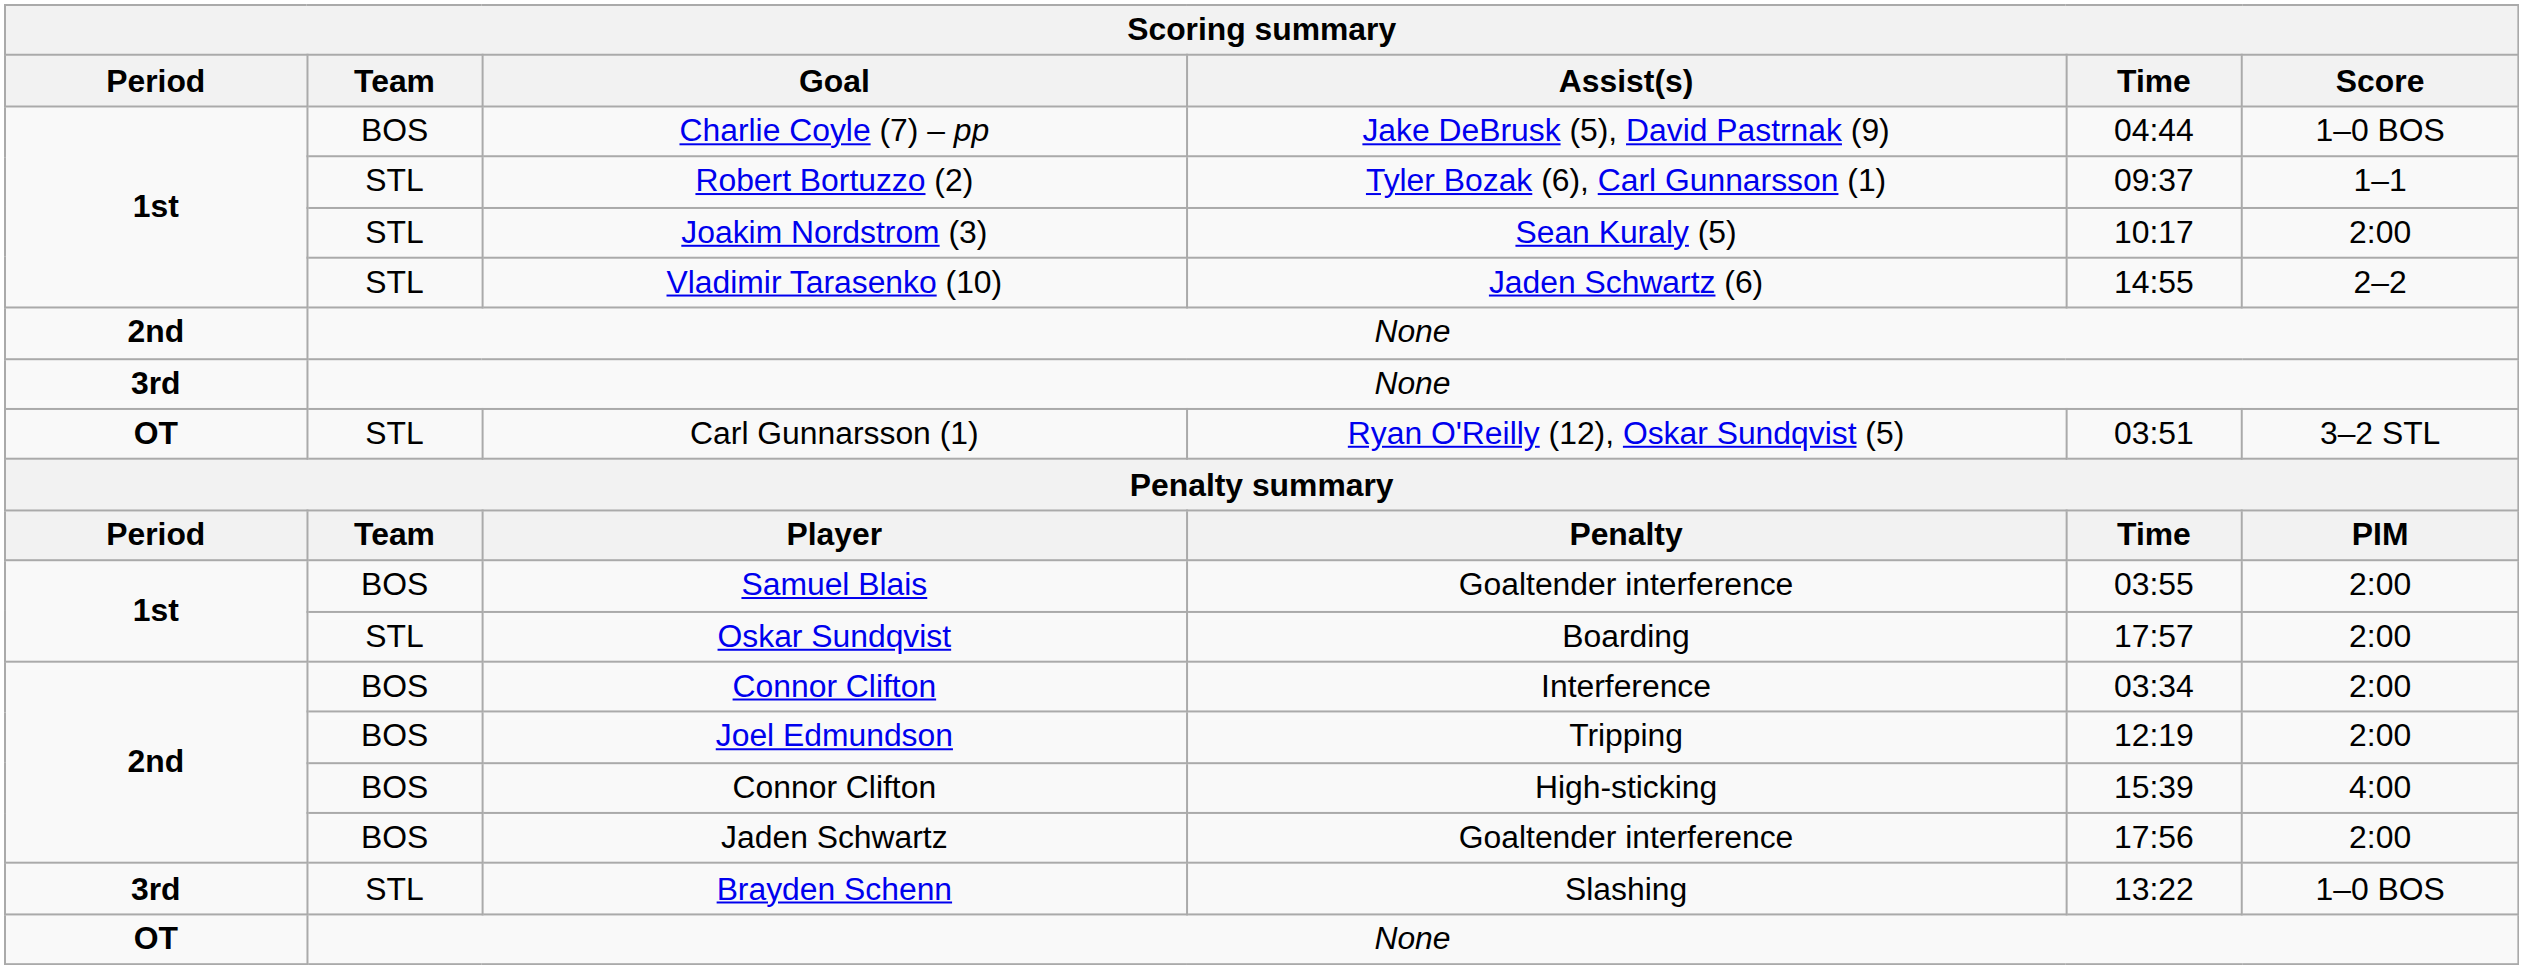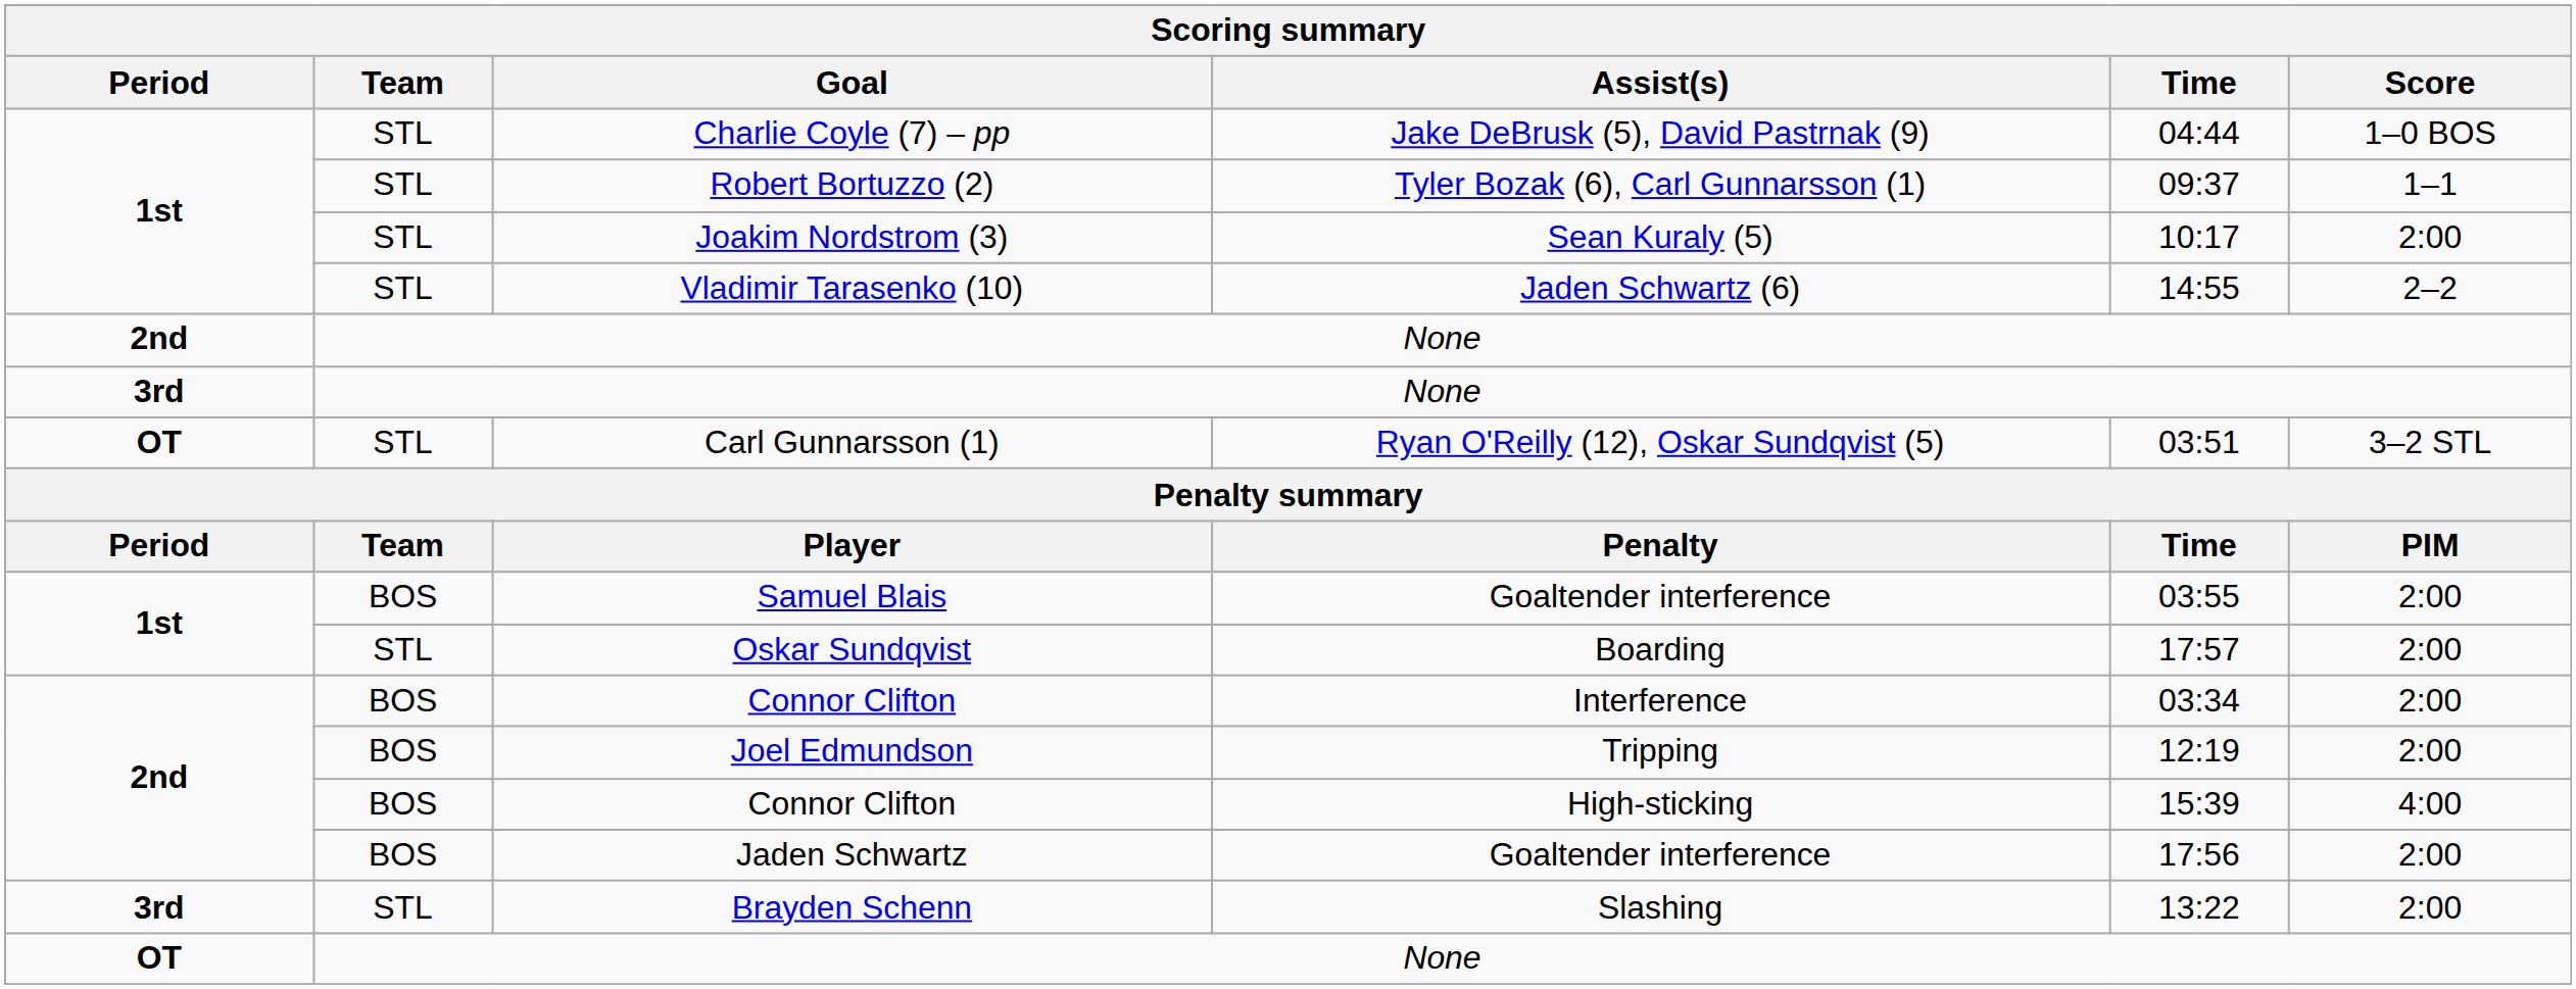 <table style="width:100%;" class="wikitable">
 <tr>
 <th colspan="6">Scoring summary</th>
 </tr>
 <tr>
 <th style="width:12%;">Period</th>
 <th style="width:7%;">Team</th>
 <th style="width:28%;">Goal</th>
 <th style="width:35%;">Assist(s)</th>
 <th style="width:7%;">Time</th>
 <th style="width:11%;">Score</th>
 </tr>
 <tr style="text-align:center;">
 <td rowspan="4"><strong>1st</strong></td>
-<td>BOS</td>
+<td>STL</td>
 <td><a href='#'>Charlie Coyle</a> (7) – <em>pp</em></td>
 <td><a href='#'>Jake DeBrusk</a> (5), <a href='#'>David Pastrnak</a> (9)</td>
 <td>04:44</td>
 <td>1–0 BOS</td>
 </tr>
 <tr style="text-align:center;">
 <td>STL</td>
 <td><a href='#'>Robert Bortuzzo</a> (2)</td>
 <td><a href='#'>Tyler Bozak</a> (6), <a href='#'>Carl Gunnarsson</a> (1)</td>
 <td>09:37</td>
 <td>1–1</td>
 </tr>
 <tr style="text-align:center;">
 <td>STL</td>
 <td><a href='#'>Joakim Nordstrom</a> (3)</td>
 <td><a href='#'>Sean Kuraly</a> (5)</td>
 <td>10:17</td>
 <td>2:00</td>
 </tr>
 <tr style="text-align:center;">
 <td>STL</td>
 <td><a href='#'>Vladimir Tarasenko</a> (10)</td>
 <td><a href='#'>Jaden Schwartz</a> (6)</td>
 <td>14:55</td>
 <td>2–2</td>
 </tr>
 <tr style="text-align:center;">
 <td><strong>2nd</strong></td>
 <td colspan="5"><em>None</em></td>
 </tr>
 <tr style="text-align:center;">
 <td><strong>3rd</strong></td>
 <td colspan="5"><em>None</em></td>
 </tr>
 <tr style="text-align:center;">
 <td rowspan="1"><strong>OT</strong></td>
 <td>STL</td>
 <td>Carl Gunnarsson (1)</td>
 <td><a href='#'>Ryan O'Reilly</a> (12), <a href='#'>Oskar Sundqvist</a> (5)</td>
 <td>03:51</td>
 <td>3–2 STL</td>
 </tr>
 <tr>
 <th colspan="6">Penalty summary</th>
 </tr>
 <tr>
 <th style="width:12%;">Period</th>
 <th style="width:7%;">Team</th>
 <th style="width:28%;">Player</th>
 <th style="width:35%;">Penalty</th>
 <th style="width:7%;">Time</th>
 <th style="width:11%;">PIM</th>
 </tr>
 <tr style="text-align:center;">
 <td rowspan="2"><strong>1st</strong></td>
 <td>BOS</td>
 <td><a href='#'>Samuel Blais</a></td>
 <td>Goaltender interference</td>
 <td>03:55</td>
 <td>2:00</td>
 </tr>
 <tr style="text-align:center;">
 <td>STL</td>
 <td><a href='#'>Oskar Sundqvist</a></td>
 <td>Boarding</td>
 <td>17:57</td>
 <td>2:00</td>
 </tr>
 <tr style="text-align:center;">
 <td rowspan="4"><strong>2nd</strong></td>
 <td>BOS</td>
 <td><a href='#'>Connor Clifton</a></td>
 <td>Interference</td>
 <td>03:34</td>
 <td>2:00</td>
 </tr>
 <tr style="text-align:center;">
 <td>BOS</td>
 <td><a href='#'>Joel Edmundson</a></td>
 <td>Tripping</td>
 <td>12:19</td>
 <td>2:00</td>
 </tr>
 <tr style="text-align:center;">
 <td>BOS</td>
 <td>Connor Clifton</td>
 <td>High-sticking</td>
 <td>15:39</td>
 <td>4:00</td>
 </tr>
 <tr style="text-align:center;">
 <td>BOS</td>
 <td>Jaden Schwartz</td>
 <td>Goaltender interference</td>
 <td>17:56</td>
 <td>2:00</td>
 </tr>
 <tr style="text-align:center;">
 <td rowspan="1"><strong>3rd</strong></td>
 <td>STL</td>
 <td><a href='#'>Brayden Schenn</a></td>
 <td>Slashing</td>
 <td>13:22</td>
-<td>1–0 BOS</td>
+<td>2:00</td>
 </tr>
 <tr style="text-align:center;">
 <td><strong>OT</strong></td>
 <td colspan="5"><em>None</em></td>
 </tr>
 </table>
